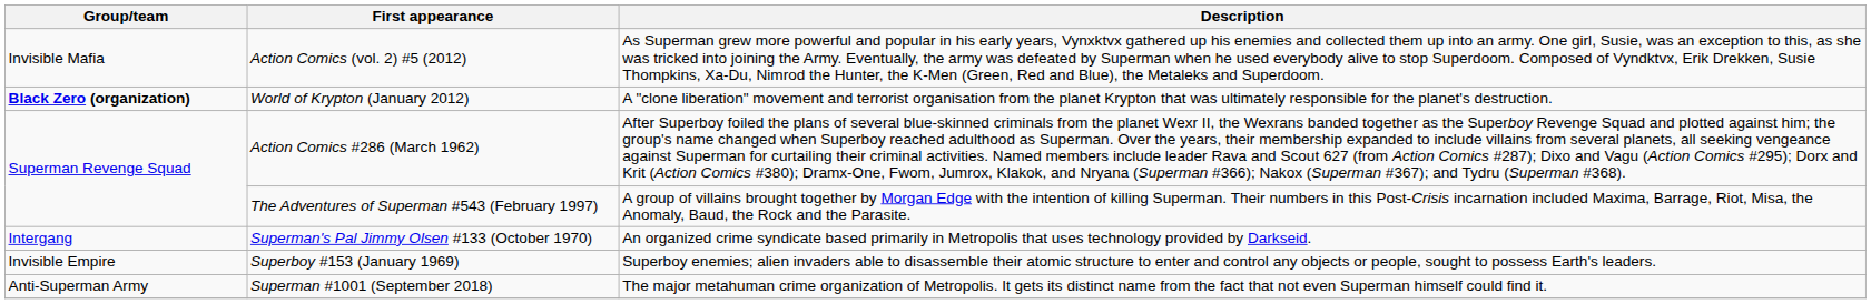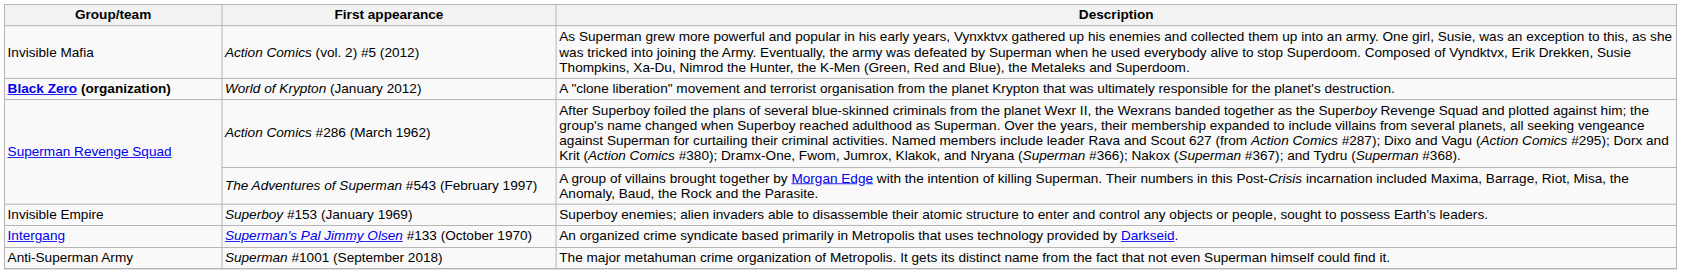 <table class="wikitable">
 <tr>
 <th width="13%">Group/team</th>
 <th width="20%">First appearance</th>
 <th width="67%">Description</th>
 </tr>
 <tr>
 <td>Invisible Mafia</td>
 <td><em>Action Comics</em> (vol. 2) #5 (2012)</td>
 <td>As Superman grew more powerful and popular in his early years, Vynxktvx gathered up his enemies and collected them up into an army. One girl, Susie, was an exception to this, as she was tricked into joining the Army. Eventually, the army was defeated by Superman when he used everybody alive to stop Superdoom. Composed of Vyndktvx, Erik Drekken, Susie Thompkins, Xa-Du, Nimrod the Hunter, the K-Men (Green, Red and Blue), the Metaleks and Superdoom.</td>
 </tr>
 <tr>
 <td><strong><a href='#'>Black Zero</a> (organization)</strong></td>
 <td><em>World of Krypton</em> (January 2012)</td>
 <td>A "clone liberation" movement and terrorist organisation from the planet Krypton that was ultimately responsible for the planet's destruction.</td>
 </tr>
 <tr>
 <td rowspan="2"><a href='#'>Superman Revenge Squad</a></td>
 <td><em>Action Comics</em> #286 (March 1962)</td>
 <td>After Superboy foiled the plans of several blue-skinned criminals from the planet Wexr II, the Wexrans banded together as the Super<em>boy</em> Revenge Squad and plotted against him; the group's name changed when Superboy reached adulthood as Superman. Over the years, their membership expanded to include villains from several planets, all seeking vengeance against Superman for curtailing their criminal activities. Named members include leader Rava and Scout 627 (from <em>Action Comics</em> #287); Dixo and Vagu (<em>Action Comics</em> #295); Dorx and Krit (<em>Action Comics</em> #380); Dramx-One, Fwom, Jumrox, Klakok, and Nryana (<em>Superman</em> #366); Nakox (<em>Superman</em> #367); and Tydru (<em>Superman</em> #368).</td>
 </tr>
 <tr>
 <td><em>The Adventures of Superman</em> #543 (February 1997)</td>
 <td>A group of villains brought together by <a href='#'>Morgan Edge</a> with the intention of killing Superman. Their numbers in this Post-<em>Crisis</em> incarnation included Maxima, Barrage, Riot, Misa, the Anomaly, Baud, the Rock and the Parasite.</td>
 </tr>
 <tr>
+<td>Invisible Empire</td>
+<td><em>Superboy</em> #153 (January 1969)</td>
+<td>Superboy enemies; alien invaders able to disassemble their atomic structure to enter and control any objects or people, sought to possess Earth's leaders.</td>
+</tr>
+<tr>
 <td><a href='#'>Intergang</a></td>
 <td><em><a href='#'>Superman's Pal Jimmy Olsen</a></em> #133 (October 1970)</td>
 <td>An organized crime syndicate based primarily in Metropolis that uses technology provided by <a href='#'>Darkseid</a>.</td>
-</tr>
-<tr>
-<td>Invisible Empire</td>
-<td><em>Superboy</em> #153 (January 1969)</td>
-<td>Superboy enemies; alien invaders able to disassemble their atomic structure to enter and control any objects or people, sought to possess Earth's leaders.</td>
 </tr>
 <tr>
 <td>Anti-Superman Army</td>
 <td><em>Superman</em> #1001 (September 2018)</td>
 <td>The major metahuman crime organization of Metropolis. It gets its distinct name from the fact that not even Superman himself could find it.</td>
 </tr>
 <tr>
 </tr>
 </table>
